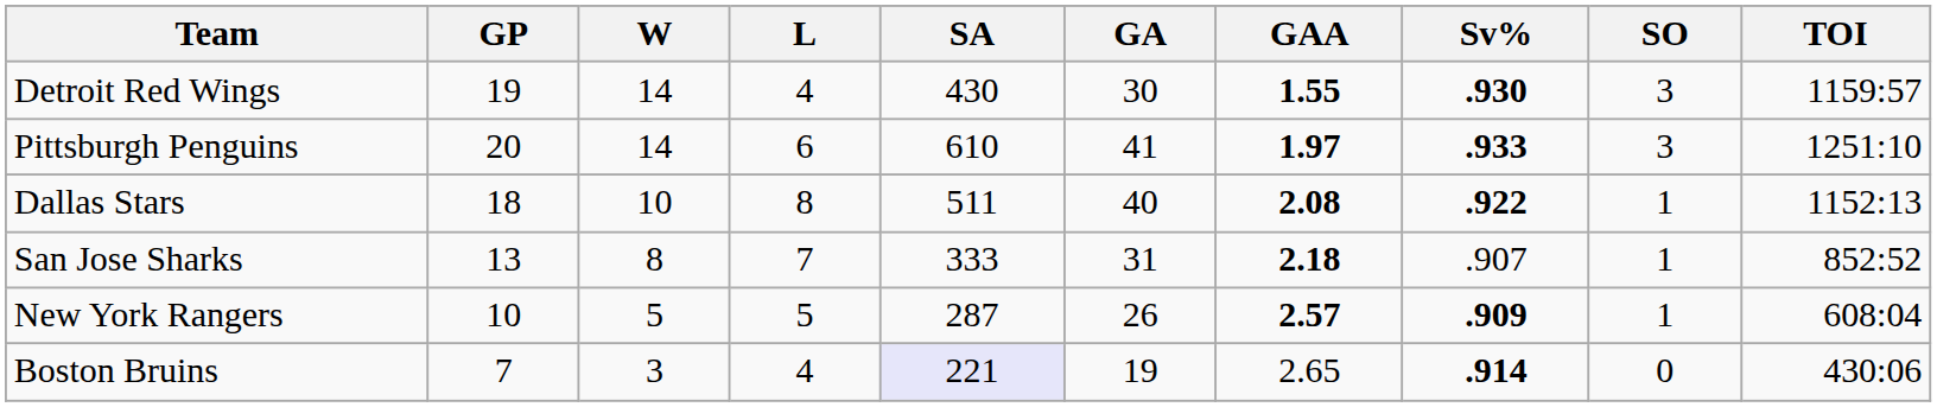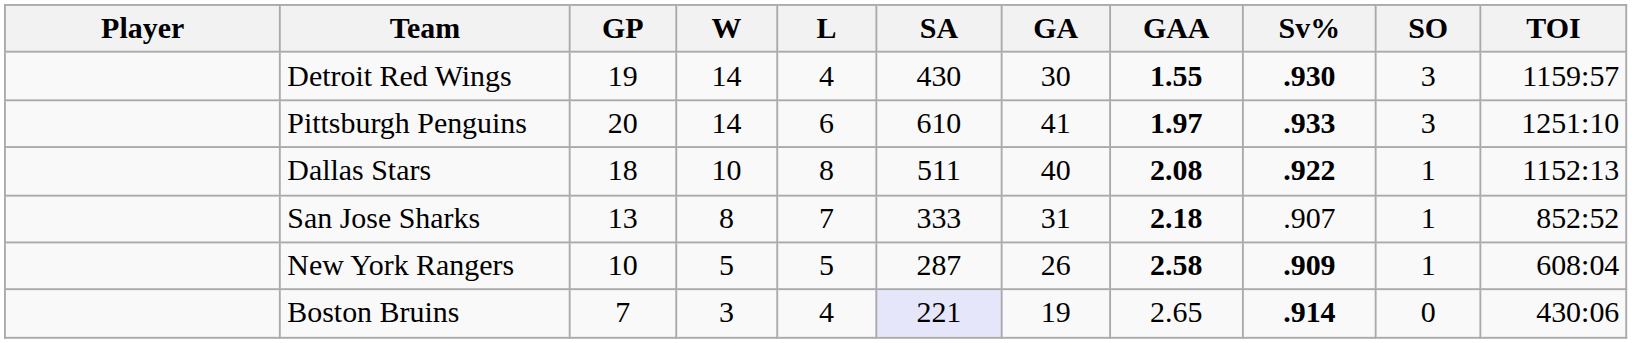 <table class="wikitable sortable" style="text-align:center">
 <tr>
+<th style="width:12em">Player</th>
 <th style="width:12em">Team</th>
 <th style="width:4em">GP</th>
 <th style="width:4em">W</th>
 <th style="width:4em">L</th>
 <th style="width:5em">SA</th>
 <th style="width:4em">GA</th>
 <th style="width:5em">GAA</th>
 <th style="width:5em">Sv%</th>
 <th style="width:4em">SO</th>
 <th style="width:5em">TOI</th>
 </tr>
 <tr>
+<td align=left></td>
 <td align=left>Detroit Red Wings</td>
 <td>19</td>
 <td>14</td>
 <td>4</td>
 <td>430</td>
 <td>30</td>
 <td><strong>1.55</strong></td>
 <td><strong>.930</strong></td>
 <td>3</td>
 <td align=right>1159:57</td>
 </tr>
 <tr>
+<td align=left></td>
 <td align=left>Pittsburgh Penguins</td>
 <td>20</td>
 <td>14</td>
 <td>6</td>
 <td>610</td>
 <td>41</td>
 <td><strong>1.97</strong></td>
 <td><strong>.933</strong></td>
 <td>3</td>
 <td align=right>1251:10</td>
 </tr>
 <tr>
+<td align=left></td>
 <td align=left>Dallas Stars</td>
 <td>18</td>
 <td>10</td>
 <td>8</td>
 <td>511</td>
 <td>40</td>
 <td><strong>2.08</strong></td>
 <td><strong>.922</strong></td>
 <td>1</td>
 <td align=right>1152:13</td>
 </tr>
 <tr>
+<td align=left></td>
 <td align=left>San Jose Sharks</td>
 <td>13</td>
 <td>8</td>
 <td>7</td>
 <td>333</td>
 <td>31</td>
 <td><strong>2.18</strong></td>
 <td>.907</td>
 <td>1</td>
 <td align=right>852:52</td>
 </tr>
 <tr>
+<td align=left></td>
 <td align=left>New York Rangers</td>
 <td>10</td>
 <td>5</td>
 <td>5</td>
 <td>287</td>
 <td>26</td>
-<td><strong>2.57</strong></td>
+<td><strong>2.58</strong></td>
 <td><strong>.909</strong></td>
 <td>1</td>
 <td align=right>608:04</td>
 </tr>
 <tr>
+<td align=left></td>
 <td align=left>Boston Bruins</td>
 <td>7</td>
 <td>3</td>
 <td>4</td>
 <td style="background: lavender;">221</td>
 <td>19</td>
 <td>2.65</td>
 <td><strong>.914</strong></td>
 <td>0</td>
 <td align=right>430:06</td>
 </tr>
 </table>
